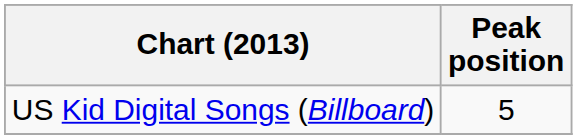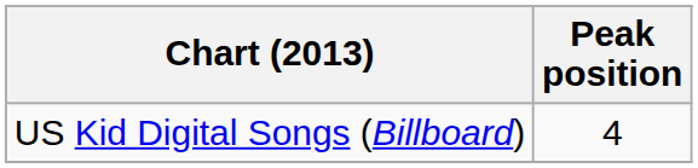 <table class="wikitable sortable">
 <tr>
 <th scope="col">Chart (2013)</th>
 <th scope="col">Peak<br>position</th>
 </tr>
 <tr>
 <td>US <a href='#'>Kid Digital Songs</a> (<em><a href='#'>Billboard</a></em>)</td>
-<td style="text-align:center;">5</td>
+<td style="text-align:center;">4</td>
 </tr>
 <tr>
 </tr>
 </table>
